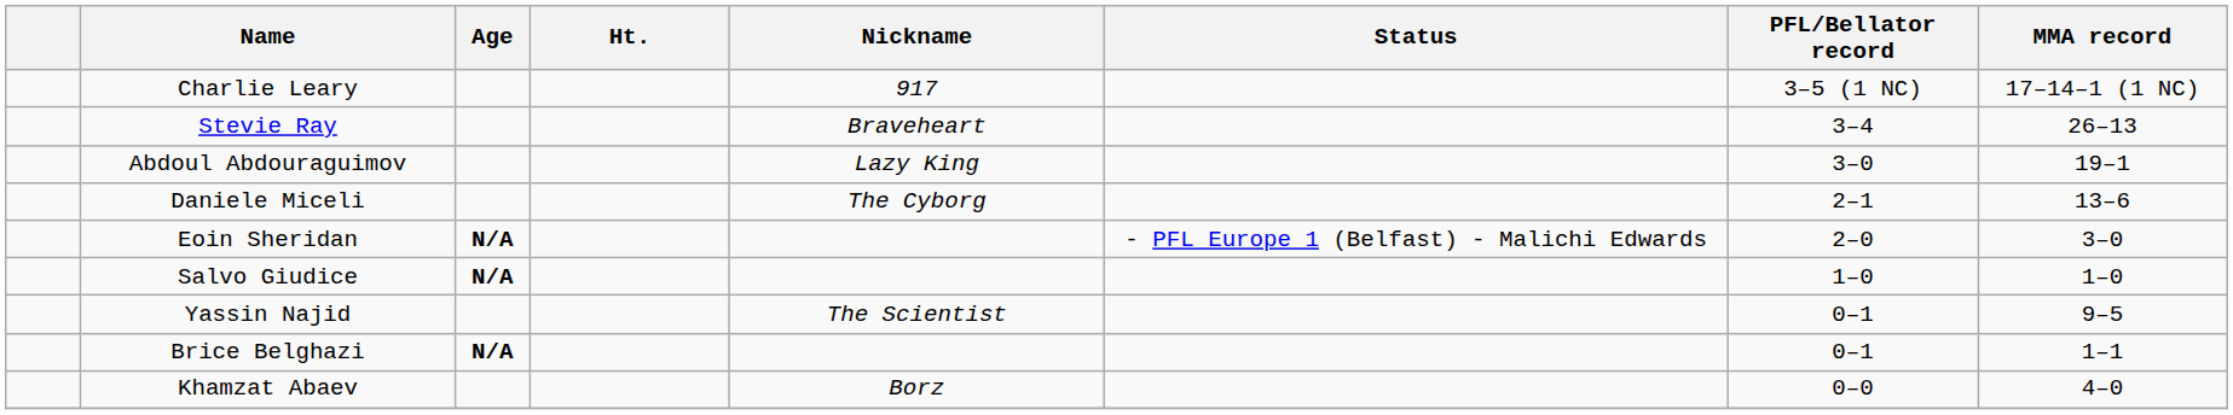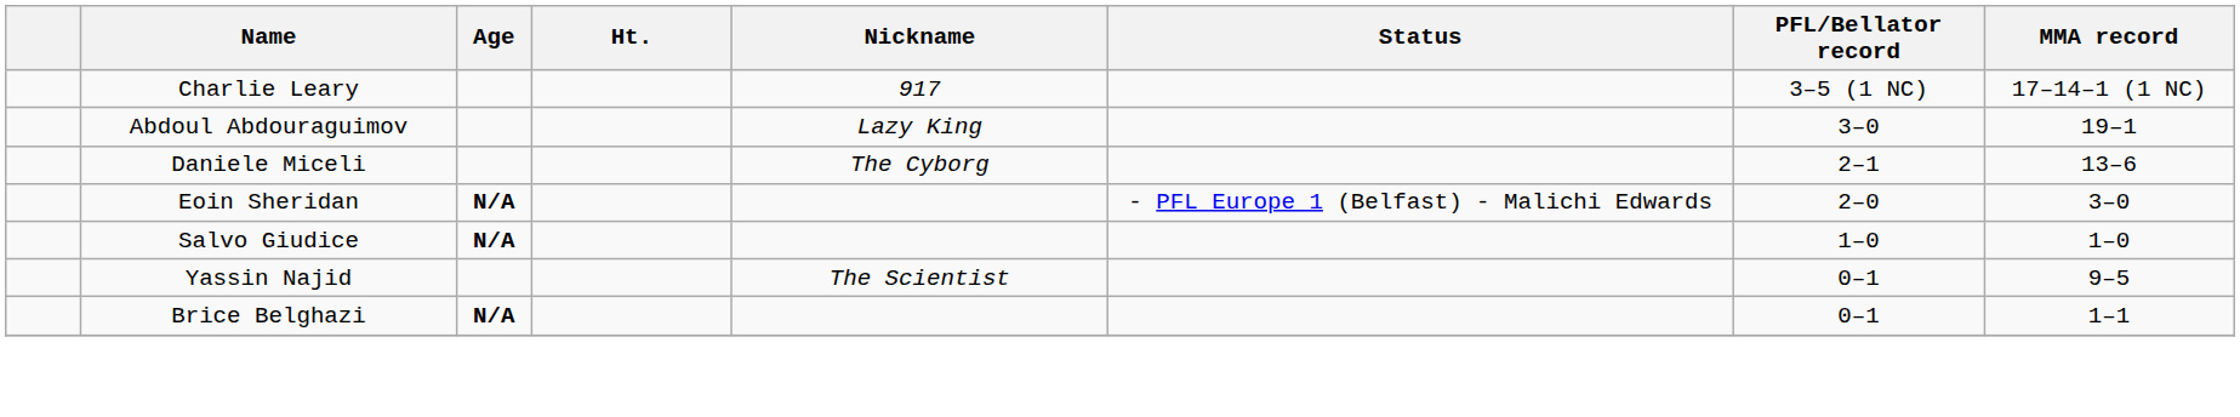 <table class="wikitable sortable" style="text-align:center;">
 <tr>
 <th width=3%></th>
 <th width=15%>Name</th>
 <th width=3%>Age</th>
 <th width=8%>Ht.</th>
 <th width="15%">Nickname</th>
 <th width=25%>Status</th>
 <th width="10%">PFL/Bellator record</th>
 <th width=10%>MMA record</th>
 </tr>
 <tr>
 <td></td>
 <td>Charlie Leary</td>
 <td></td>
 <td></td>
 <td><em>917</em></td>
 <td></td>
 <td>3–5 (1 NC)</td>
 <td>17–14–1 (1 NC)</td>
-</tr>
-<tr>
-<td></td>
-<td><a href='#'>Stevie Ray</a></td>
-<td></td>
-<td></td>
-<td><em>Braveheart</em></td>
-<td></td>
-<td>3–4</td>
-<td>26–13</td>
 </tr>
 <tr>
 <td></td>
 <td>Abdoul Abdouraguimov</td>
 <td></td>
 <td></td>
 <td><em>Lazy King</em></td>
 <td></td>
 <td>3–0</td>
 <td>19–1</td>
 </tr>
 <tr>
 <td></td>
 <td>Daniele Miceli</td>
 <td></td>
 <td></td>
 <td><em>The Cyborg</em></td>
 <td></td>
 <td>2–1</td>
 <td>13–6</td>
 </tr>
 <tr>
 <td></td>
 <td>Eoin Sheridan</td>
 <td><strong>N/A</strong></td>
 <td></td>
 <td></td>
 <td> - <a href='#'>PFL Europe 1</a> (Belfast) - Malichi Edwards</td>
 <td>2–0</td>
 <td>3–0</td>
 </tr>
 <tr>
 <td></td>
 <td>Salvo Giudice</td>
 <td><strong>N/A</strong></td>
 <td></td>
 <td></td>
 <td></td>
 <td>1–0</td>
 <td>1–0</td>
 </tr>
 <tr>
 <td></td>
 <td>Yassin Najid</td>
 <td></td>
 <td></td>
 <td><em>The Scientist</em></td>
 <td></td>
 <td>0–1</td>
 <td>9–5</td>
 </tr>
 <tr>
 <td></td>
 <td>Brice Belghazi</td>
 <td><strong>N/A</strong></td>
 <td></td>
 <td></td>
 <td></td>
 <td>0–1</td>
 <td>1–1</td>
 </tr>
 <tr>
-<td></td>
-<td>Khamzat Abaev</td>
-<td></td>
-<td></td>
-<td><em>Borz</em></td>
-<td></td>
-<td>0–0</td>
-<td>4–0</td>
-</tr>
-<tr>
 </tr>
 </table>
